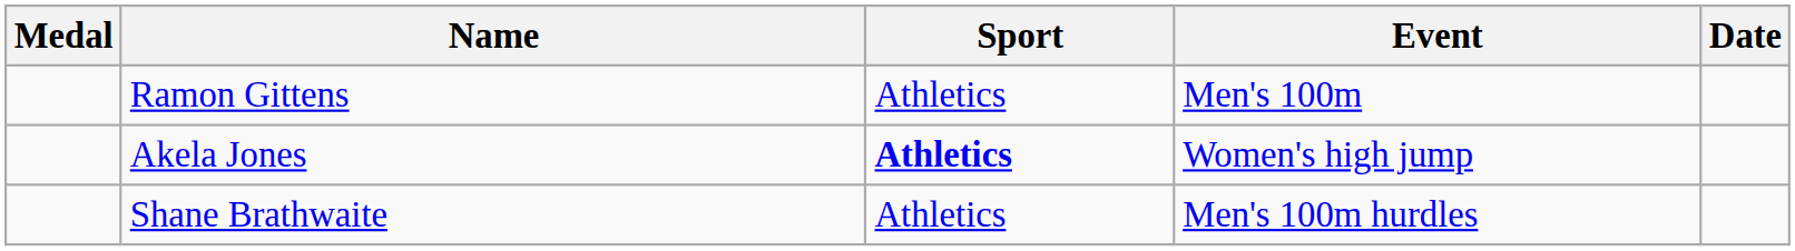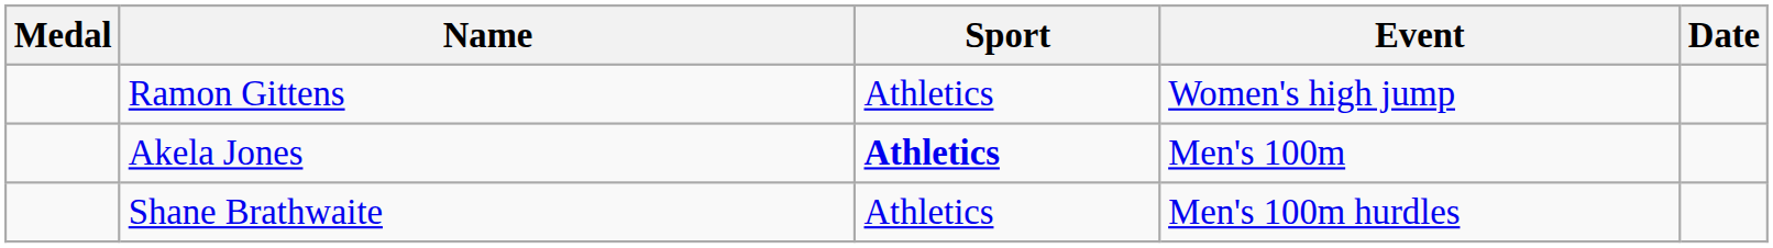 <table class="wikitable sortable" style="font-size:95%">
 <tr>
 <th>Medal</th>
 <th style="width:20em">Name</th>
 <th style="width:8em">Sport</th>
 <th style="width:14em">Event</th>
 <th>Date</th>
 </tr>
 <tr>
 <td></td>
 <td><a href='#'>Ramon Gittens</a></td>
 <td><a href='#'>Athletics</a></td>
-<td><a href='#'>Men's 100m</a></td>
+<td><a href='#'>Women's high jump</a></td>
 <td></td>
 </tr>
 <tr>
 <td></td>
 <td><a href='#'>Akela Jones</a></td>
 <td><strong><a href='#'>Athletics</a></strong></td>
-<td><a href='#'>Women's high jump</a></td>
+<td><a href='#'>Men's 100m</a></td>
 <td></td>
 </tr>
 <tr>
 <td></td>
 <td><a href='#'>Shane Brathwaite</a></td>
 <td><a href='#'>Athletics</a></td>
 <td><a href='#'>Men's 100m hurdles</a></td>
 <td></td>
 </tr>
 </table>
